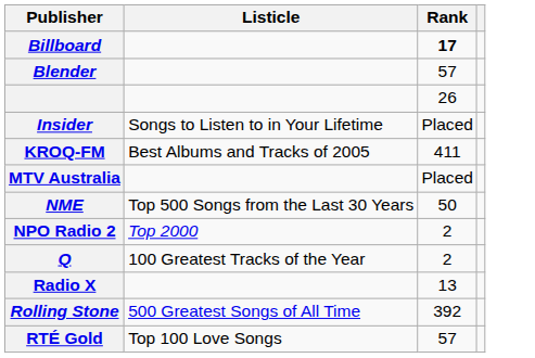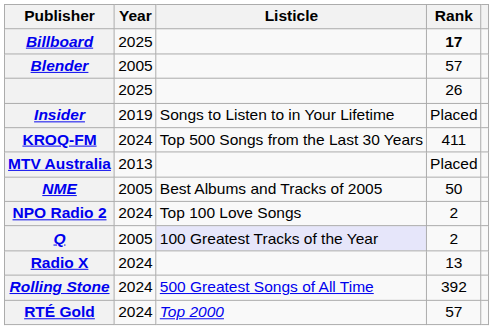 <table class="wikitable sortable plainrowheaders" style="text-align:center">
 <tr>
 <th scope="col">Publisher</th>
+<th scope="col">Year</th>
 <th scope="col">Listicle</th>
 <th scope="col">Rank</th>
 <th scope="col" class="unsortable"></th>
 </tr>
 <tr>
 <th scope="row"><em><a href='#'>Billboard</a></em></th>
+<td>2025</td>
 <td style="text-align:left;"></td>
 <td><strong>17</strong></td>
 <td></td>
 </tr>
 <tr>
 <th scope="row"><em><a href='#'>Blender</a></em></th>
+<td>2005</td>
 <td style="text-align:left;"></td>
 <td>57</td>
 <td></td>
 </tr>
 <tr>
 <th scope="row"></th>
+<td>2025</td>
 <td style="text-align:left;"></td>
 <td>26</td>
 <td></td>
 </tr>
 <tr>
 <th scope="row"><em><a href='#'>Insider</a></em></th>
+<td>2019</td>
 <td style="text-align:left;">Songs to Listen to in Your Lifetime</td>
 <td>Placed</td>
 <td></td>
 </tr>
 <tr>
 <th scope="row"><a href='#'>KROQ-FM</a></th>
-<td style="text-align:left;">Best Albums and Tracks of 2005</td>
+<td>2024</td>
+<td style="text-align:left;">Top 500 Songs from the Last 30 Years</td>
 <td>411</td>
 <td></td>
 </tr>
 <tr>
 <th scope="row"><a href='#'>MTV Australia</a></th>
+<td>2013</td>
 <td style="text-align:left;"></td>
 <td>Placed</td>
 <td></td>
 </tr>
 <tr>
 <th scope="row"><em><a href='#'>NME</a></em></th>
-<td style="text-align:left;">Top 500 Songs from the Last 30 Years</td>
+<td>2005</td>
+<td style="text-align:left;">Best Albums and Tracks of 2005</td>
 <td>50</td>
 <td></td>
 </tr>
 <tr>
 <th scope="row"><a href='#'>NPO Radio 2</a></th>
-<td style="text-align:left;"><em><a href='#'>Top 2000</a></em></td>
+<td>2024</td>
+<td style="text-align:left;">Top 100 Love Songs</td>
 <td>2</td>
 <td></td>
 </tr>
 <tr>
 <th scope="row"><em><a href='#'>Q</a></em></th>
-<td style="text-align:left;">100 Greatest Tracks of the Year</td>
+<td>2005</td>
+<td style="background: lavender; text-align:left;">100 Greatest Tracks of the Year</td>
 <td>2</td>
 <td></td>
 </tr>
 <tr>
 <th scope="row"><a href='#'>Radio X</a></th>
+<td>2024</td>
 <td style="text-align:left;"></td>
 <td>13</td>
 <td></td>
 </tr>
 <tr>
 <th scope="row"><em><a href='#'>Rolling Stone</a></em></th>
+<td>2024</td>
 <td style="text-align:left;"><a href='#'>500 Greatest Songs of All Time</a></td>
 <td>392</td>
 <td></td>
 </tr>
 <tr>
 <th scope="row"><a href='#'>RTÉ Gold</a></th>
-<td style="text-align:left;">Top 100 Love Songs</td>
+<td>2024</td>
+<td style="text-align:left;"><em><a href='#'>Top 2000</a></em></td>
 <td>57</td>
 <td></td>
 </tr>
 </table>
